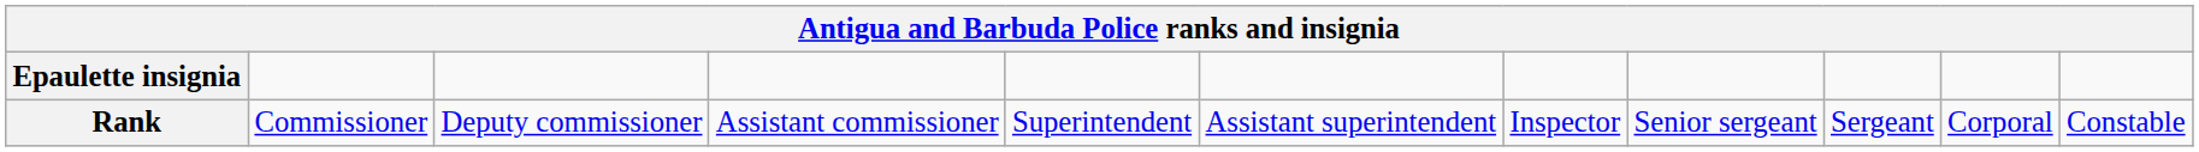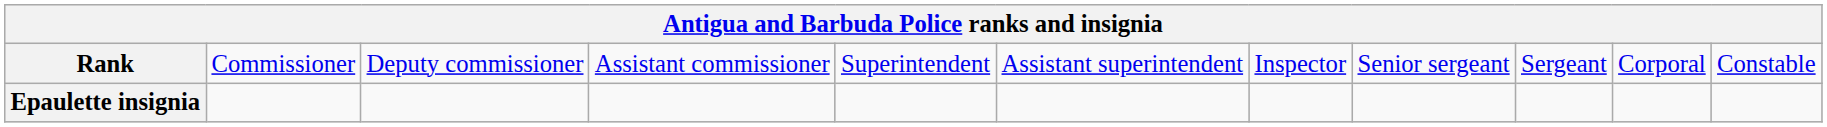 <table class="wikitable" style="text-align: center;">
 <tr>
 <th colspan=11><a href='#'>Antigua and Barbuda Police</a> ranks and insignia</th>
+</tr>
+<tr>
+<th>Rank</th>
+<td><a href='#'>Commissioner</a></td>
+<td><a href='#'>Deputy commissioner</a></td>
+<td><a href='#'>Assistant commissioner</a></td>
+<td><a href='#'>Superintendent</a></td>
+<td><a href='#'>Assistant superintendent</a></td>
+<td><a href='#'>Inspector</a></td>
+<td><a href='#'>Senior sergeant</a></td>
+<td><a href='#'>Sergeant</a></td>
+<td><a href='#'>Corporal</a></td>
+<td><a href='#'>Constable</a></td>
 </tr>
 <tr>
 <th>Epaulette insignia</th>
 <td></td>
 <td></td>
 <td></td>
 <td></td>
 <td></td>
 <td></td>
 <td></td>
 <td></td>
 <td></td>
 <td></td>
 </tr>
-<tr>
-<th>Rank</th>
-<td><a href='#'>Commissioner</a></td>
-<td><a href='#'>Deputy commissioner</a></td>
-<td><a href='#'>Assistant commissioner</a></td>
-<td><a href='#'>Superintendent</a></td>
-<td><a href='#'>Assistant superintendent</a></td>
-<td><a href='#'>Inspector</a></td>
-<td><a href='#'>Senior sergeant</a></td>
-<td><a href='#'>Sergeant</a></td>
-<td><a href='#'>Corporal</a></td>
-<td><a href='#'>Constable</a></td>
-</tr>
 </table>
